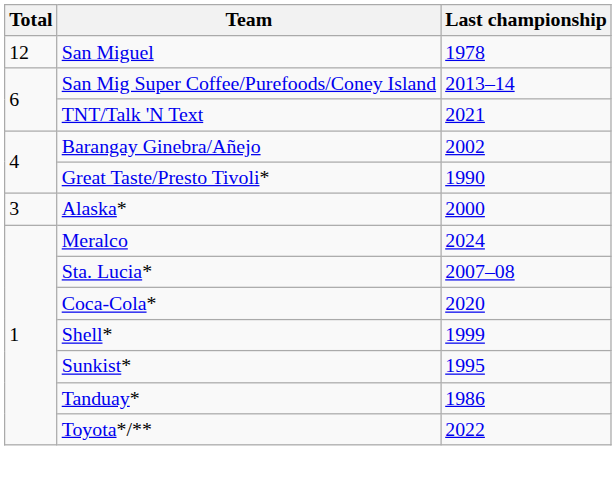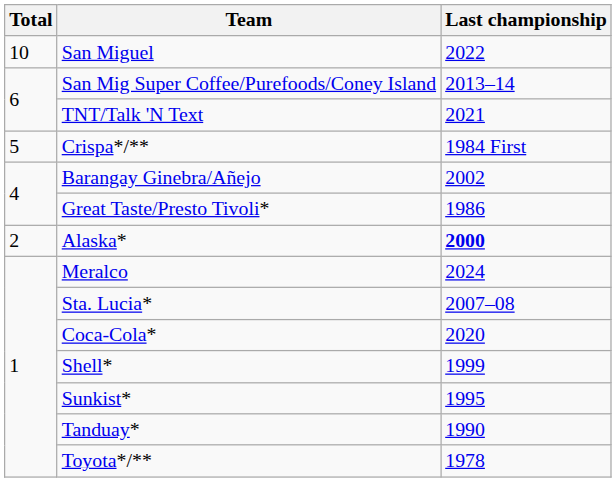 <table class="wikitable">
 <tr>
 <th>Total</th>
 <th>Team</th>
 <th>Last championship</th>
 </tr>
 <tr>
-<td>12</td>
+<td>10</td>
 <td><a href='#'>San Miguel</a></td>
-<td><a href='#'>1978</a></td>
+<td><a href='#'>2022</a></td>
 </tr>
 <tr>
 <td rowspan=2>6</td>
 <td><a href='#'>San Mig Super Coffee/Purefoods/Coney Island</a></td>
 <td><a href='#'>2013–14</a></td>
 </tr>
 <tr>
 <td><a href='#'>TNT/Talk 'N Text</a></td>
 <td><a href='#'>2021</a></td>
 </tr>
 <tr>
+<td>5</td>
+<td><a href='#'>Crispa</a>*/**</td>
+<td><a href='#'>1984 First</a></td>
+</tr>
+<tr>
 <td rowspan=2>4</td>
 <td><a href='#'>Barangay Ginebra/Añejo</a></td>
 <td><a href='#'>2002</a></td>
 </tr>
 <tr>
 <td><a href='#'>Great Taste/Presto Tivoli</a>*</td>
-<td><a href='#'>1990</a></td>
+<td><a href='#'>1986</a></td>
 </tr>
 <tr>
-<td>3</td>
+<td>2</td>
 <td><a href='#'>Alaska</a>*</td>
-<td><a href='#'>2000</a></td>
+<td><strong><a href='#'>2000</a></strong></td>
 </tr>
 <tr>
 <td rowspan=7>1</td>
 <td><a href='#'>Meralco</a></td>
 <td><a href='#'>2024</a></td>
 </tr>
 <tr>
 <td><a href='#'>Sta. Lucia</a>*</td>
 <td><a href='#'>2007–08</a></td>
 </tr>
 <tr>
 <td><a href='#'>Coca-Cola</a>*</td>
 <td><a href='#'>2020</a></td>
 </tr>
 <tr>
 <td><a href='#'>Shell</a>*</td>
 <td><a href='#'>1999</a></td>
 </tr>
 <tr>
 <td><a href='#'>Sunkist</a>*</td>
 <td><a href='#'>1995</a></td>
 </tr>
 <tr>
 <td><a href='#'>Tanduay</a>*</td>
-<td><a href='#'>1986</a></td>
+<td><a href='#'>1990</a></td>
 </tr>
 <tr>
 <td><a href='#'>Toyota</a>*/**</td>
-<td><a href='#'>2022</a></td>
+<td><a href='#'>1978</a></td>
 </tr>
 </table>
